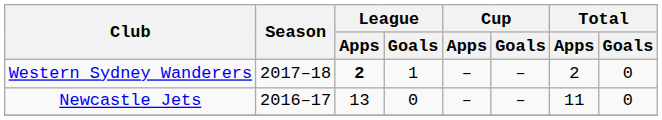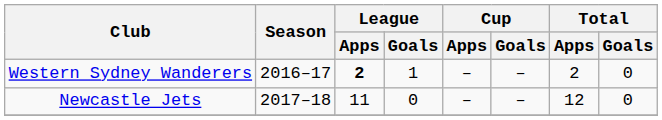 <table class="wikitable" style="text-align:center">
 <tr>
 <th rowspan="2">Club</th>
 <th rowspan="2">Season</th>
 <th colspan="2">League</th>
 <th colspan="2">Cup</th>
 <th colspan="2">Total</th>
 </tr>
 <tr>
 <th>Apps</th>
 <th>Goals</th>
 <th>Apps</th>
 <th>Goals</th>
 <th>Apps</th>
 <th>Goals</th>
 </tr>
 <tr>
 <td><a href='#'>Western Sydney Wanderers</a></td>
-<td>2017–18</td>
+<td>2016–17</td>
 <td><strong>2</strong></td>
 <td>1</td>
 <td>–</td>
 <td>–</td>
 <td>2</td>
 <td>0</td>
 </tr>
 <tr>
 <td><a href='#'>Newcastle Jets</a></td>
-<td>2016–17</td>
-<td>13</td>
+<td>2017–18</td>
+<td>11</td>
 <td>0</td>
 <td>–</td>
 <td>–</td>
-<td>11</td>
+<td>12</td>
 <td>0</td>
 </tr>
 <tr>
 </tr>
 </table>
